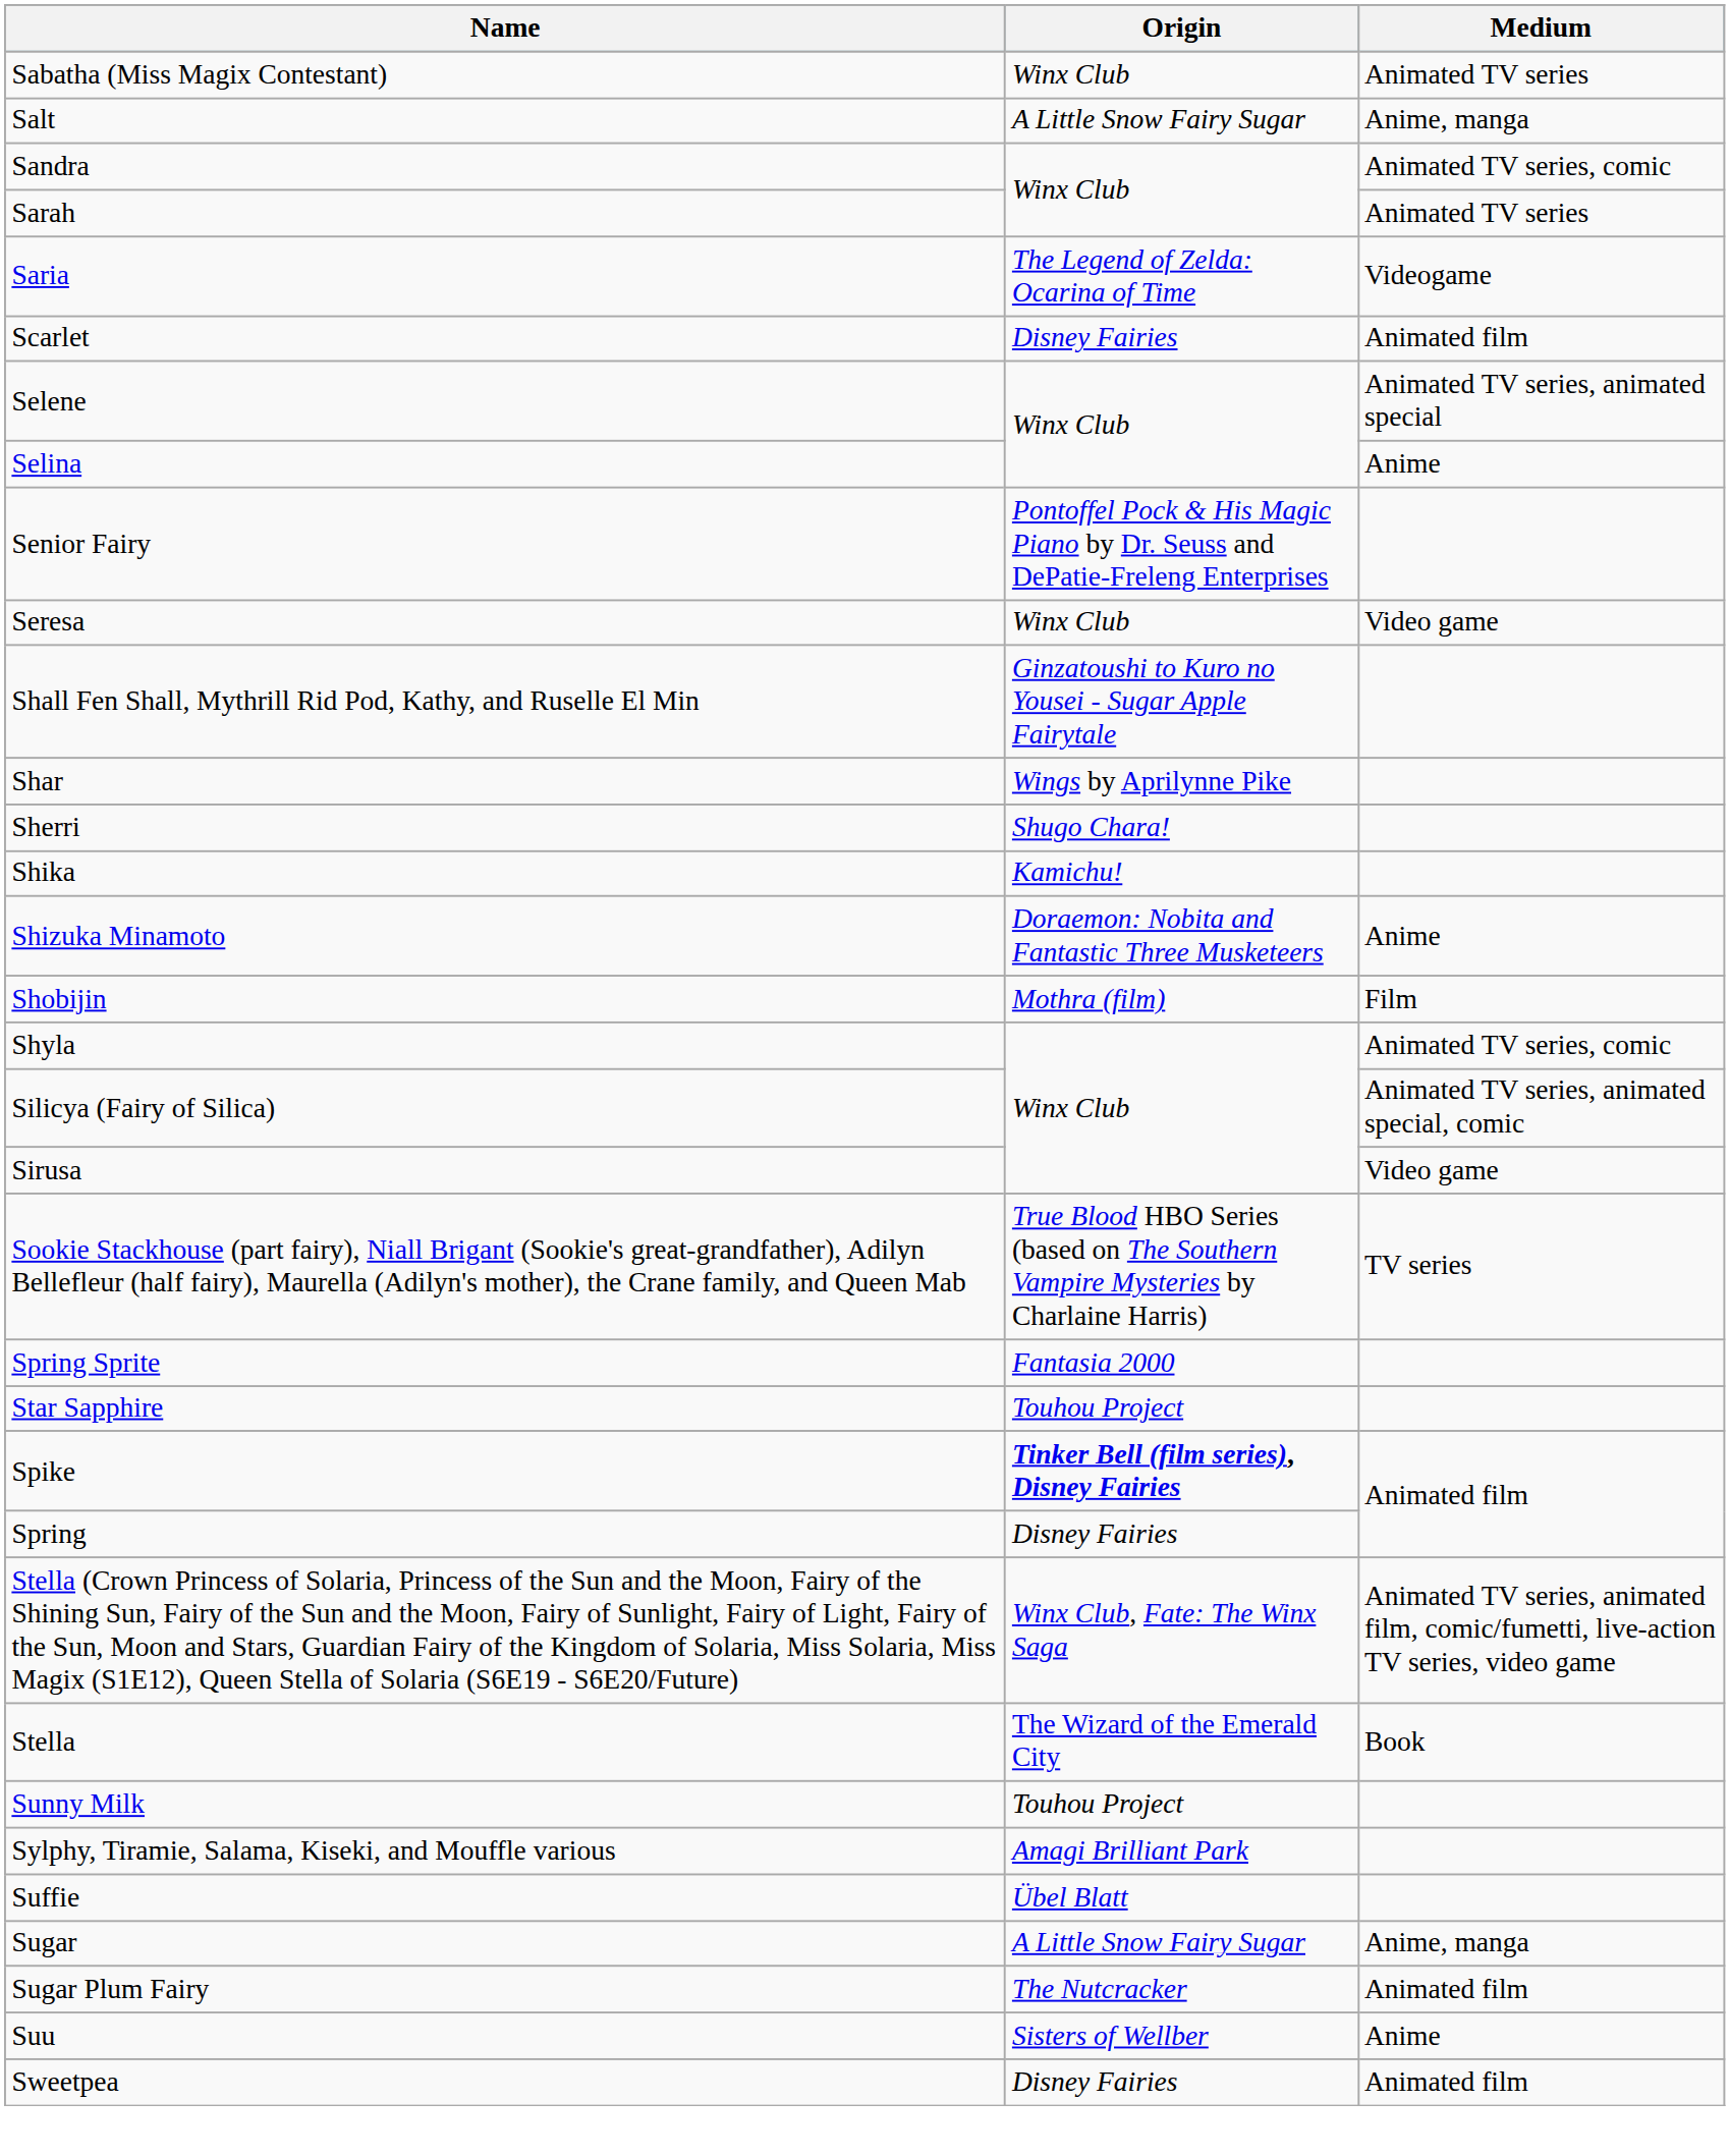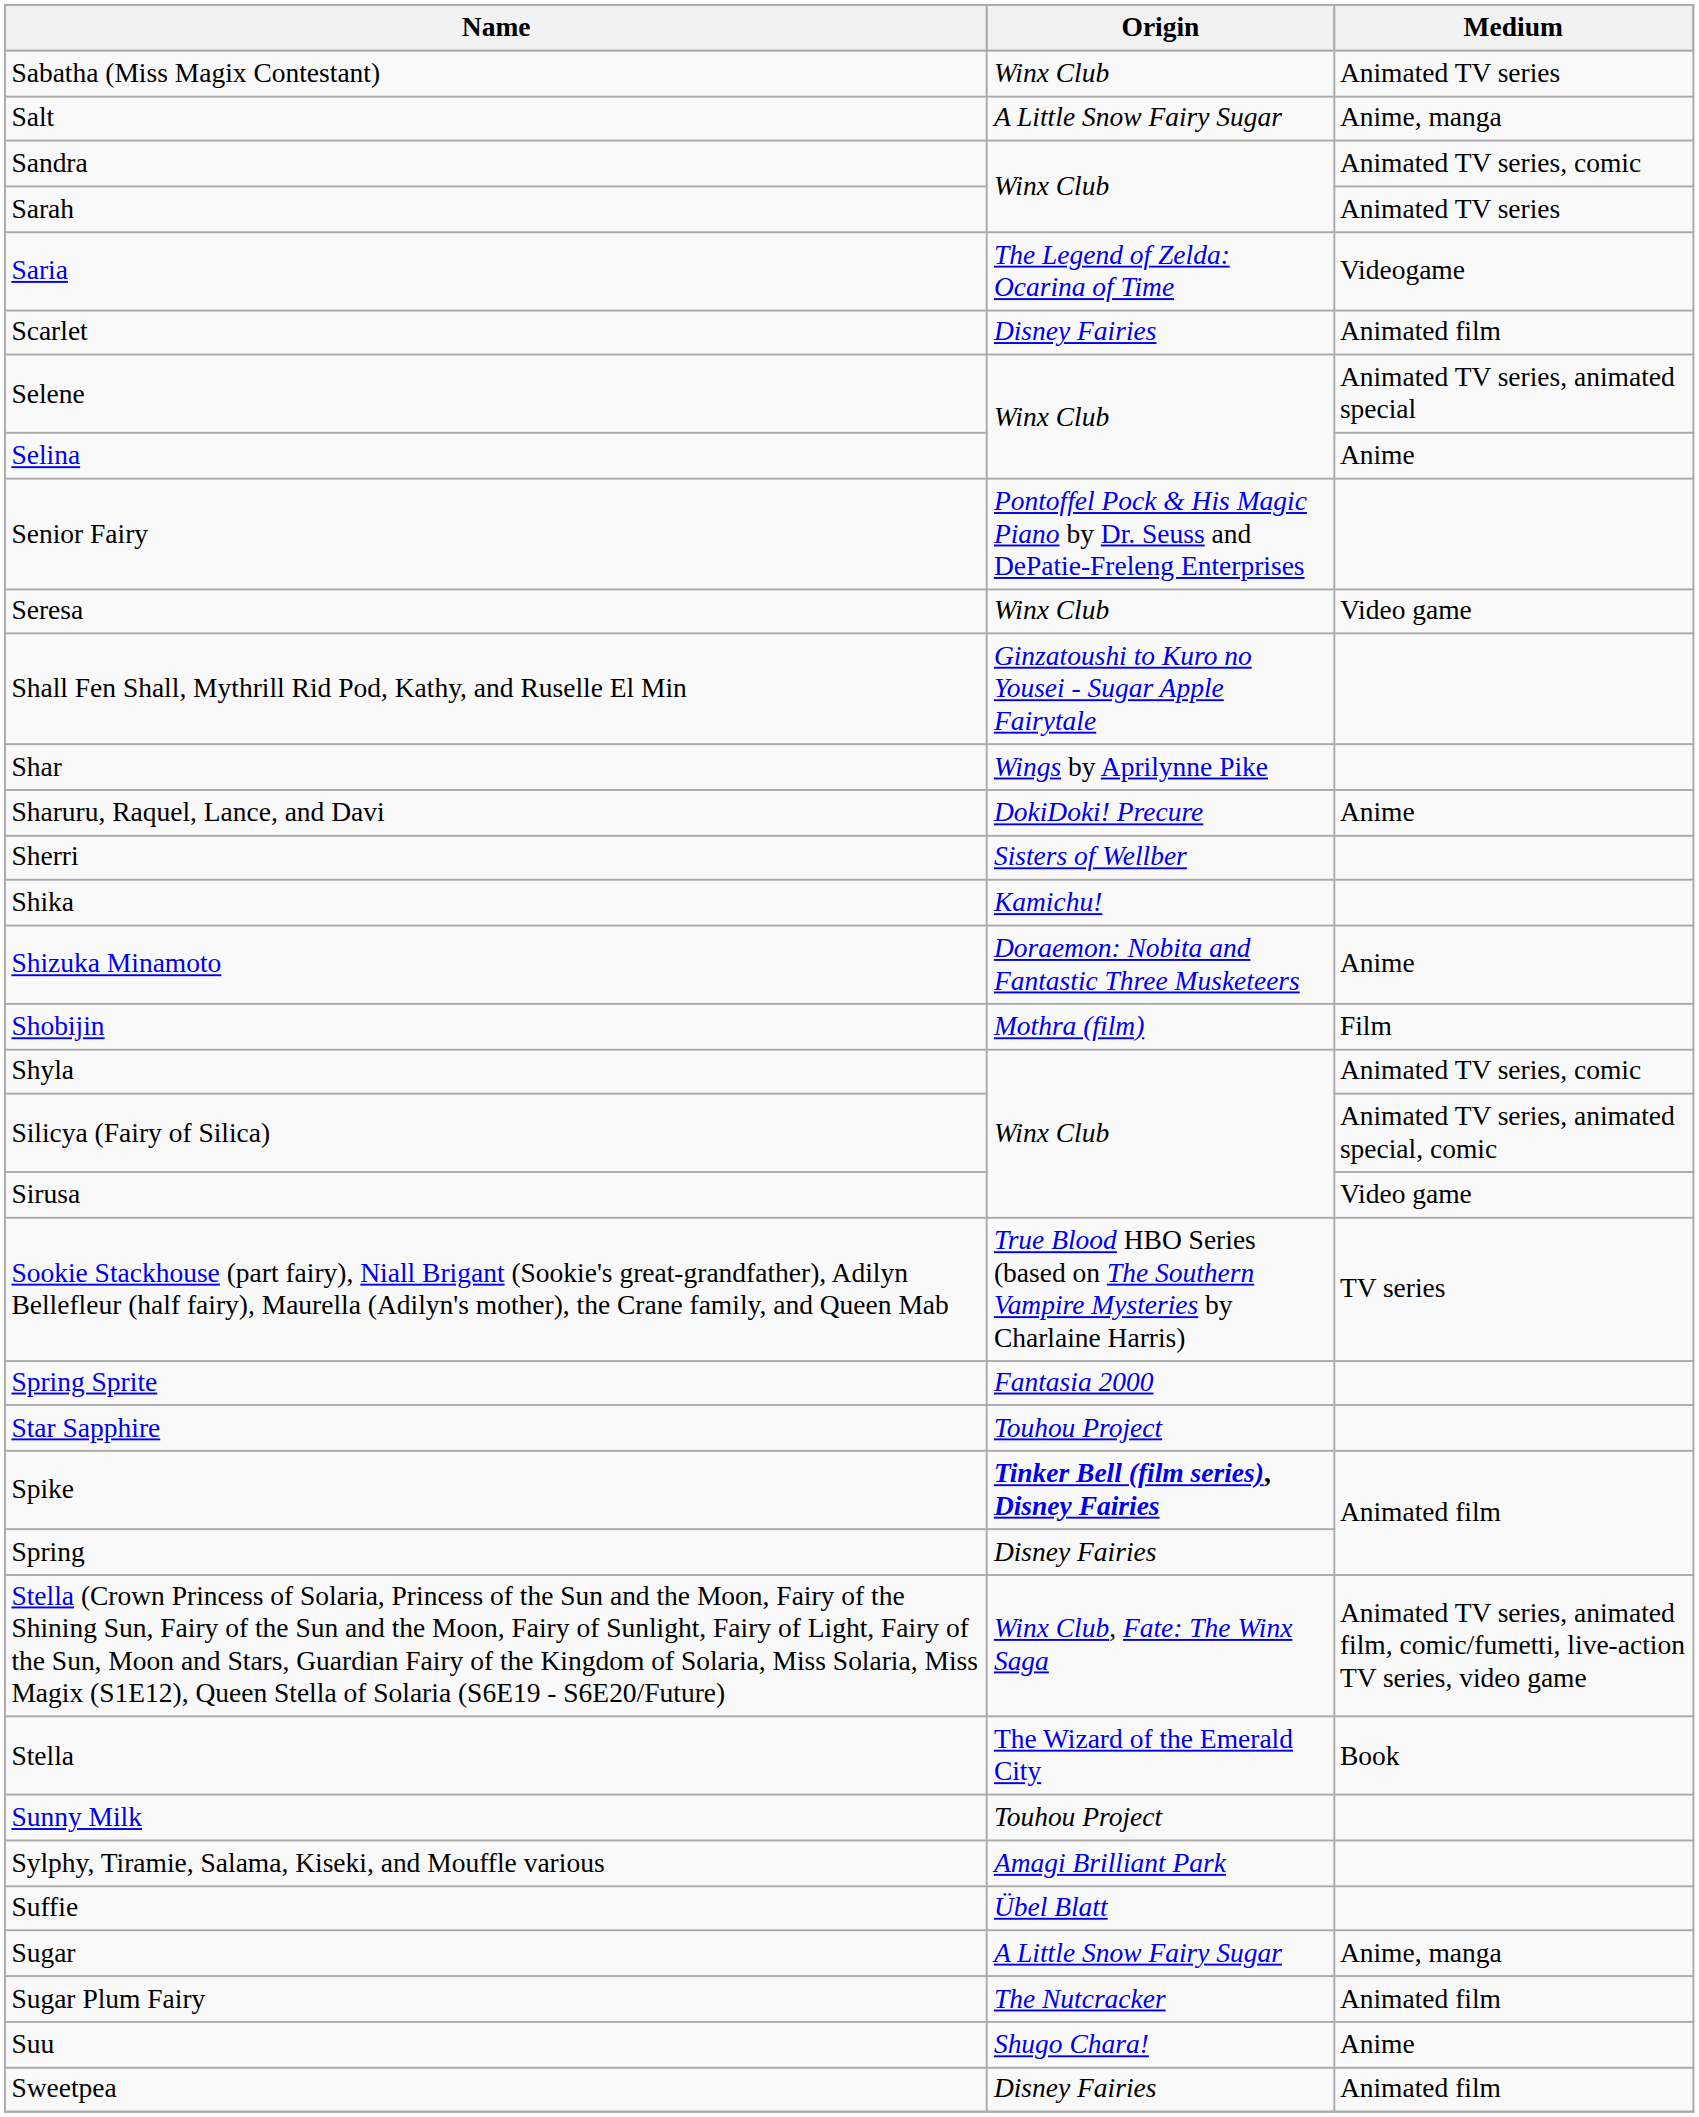 <table class="wikitable sortable" style="width:70%; font-size:90%;">
 <tr style="background:#115a6c;">
 <th>Name</th>
 <th>Origin</th>
 <th>Medium</th>
 </tr>
 <tr>
 <td>Sabatha (Miss Magix Contestant)</td>
 <td><em>Winx Club</em></td>
 <td>Animated TV series</td>
 </tr>
 <tr>
 <td>Salt</td>
 <td><em>A Little Snow Fairy Sugar</em></td>
 <td>Anime, manga</td>
 </tr>
 <tr>
 <td>Sandra</td>
 <td rowspan="2"><em>Winx Club</em></td>
 <td>Animated TV series, comic</td>
 </tr>
 <tr>
 <td>Sarah</td>
 <td>Animated TV series</td>
 </tr>
 <tr>
 <td><a href='#'>Saria</a></td>
 <td><em><a href='#'>The Legend of Zelda: Ocarina of Time</a></em></td>
 <td>Videogame</td>
 </tr>
 <tr>
 <td>Scarlet</td>
 <td><em><a href='#'>Disney Fairies</a></em></td>
 <td>Animated film</td>
 </tr>
 <tr>
 <td>Selene</td>
 <td rowspan="2"><em>Winx Club</em></td>
 <td>Animated TV series, animated special</td>
 </tr>
 <tr>
 <td><a href='#'>Selina</a></td>
 <td>Anime</td>
 </tr>
 <tr>
 <td>Senior Fairy</td>
 <td><em><a href='#'>Pontoffel Pock & His Magic Piano</a></em> by <a href='#'>Dr. Seuss</a> and <a href='#'>DePatie-Freleng Enterprises</a></td>
 <td></td>
 </tr>
 <tr>
 <td>Seresa</td>
 <td><em>Winx Club</em></td>
 <td>Video game</td>
 </tr>
 <tr>
 <td>Shall Fen Shall, Mythrill Rid Pod, Kathy, and Ruselle El Min</td>
 <td><em><a href='#'>Ginzatoushi to Kuro no Yousei - Sugar Apple Fairytale</a></em></td>
 <td></td>
 </tr>
 <tr>
 <td>Shar</td>
 <td><em><a href='#'>Wings</a></em> by <a href='#'>Aprilynne Pike</a></td>
 <td></td>
 </tr>
 <tr>
+<td>Sharuru, Raquel, Lance, and Davi</td>
+<td><em><a href='#'>DokiDoki! Precure</a></em></td>
+<td>Anime</td>
+</tr>
+<tr>
 <td>Sherri</td>
-<td><em><a href='#'>Shugo Chara!</a></em></td>
+<td><em><a href='#'>Sisters of Wellber</a></em></td>
 <td></td>
 </tr>
 <tr>
 <td>Shika</td>
 <td><em><a href='#'>Kamichu!</a></em></td>
 <td></td>
 </tr>
 <tr>
 <td><a href='#'>Shizuka Minamoto</a></td>
 <td><em><a href='#'>Doraemon: Nobita and Fantastic Three Musketeers</a></em></td>
 <td>Anime</td>
 </tr>
 <tr>
 <td><a href='#'>Shobijin</a></td>
 <td><em><a href='#'>Mothra (film)</a></em></td>
 <td>Film</td>
 </tr>
 <tr>
 <td>Shyla</td>
 <td rowspan="3"><em>Winx Club</em></td>
 <td>Animated TV series, comic</td>
 </tr>
 <tr>
 <td>Silicya (Fairy of Silica)</td>
 <td>Animated TV series, animated special, comic</td>
 </tr>
 <tr>
 <td>Sirusa</td>
 <td>Video game</td>
 </tr>
 <tr>
 <td><a href='#'>Sookie Stackhouse</a> (part fairy), <a href='#'>Niall Brigant</a> (Sookie's great-grandfather), Adilyn Bellefleur (half fairy), Maurella (Adilyn's mother), the Crane family, and Queen Mab</td>
 <td><em><a href='#'>True Blood</a></em> HBO Series (based on <em><a href='#'>The Southern Vampire Mysteries</a></em> by Charlaine Harris)</td>
 <td>TV series</td>
 </tr>
 <tr>
 <td><a href='#'>Spring Sprite</a></td>
 <td><em><a href='#'>Fantasia 2000</a></em></td>
 <td></td>
 </tr>
 <tr>
 <td><a href='#'>Star Sapphire</a></td>
 <td><em><a href='#'>Touhou Project</a></em></td>
 <td></td>
 </tr>
 <tr>
 <td>Spike</td>
 <td><strong><em><a href='#'>Tinker Bell (film series)</a></em>, <em><a href='#'>Disney Fairies</a></em></strong></td>
 <td rowspan="2">Animated film</td>
 </tr>
 <tr>
 <td>Spring</td>
 <td><em>Disney Fairies</em></td>
 </tr>
 <tr>
 <td><a href='#'>Stella</a> (Crown Princess of Solaria, Princess of the Sun and the Moon, Fairy of the Shining Sun, Fairy of the Sun and the Moon, Fairy of Sunlight, Fairy of Light, Fairy of the Sun, Moon and Stars, Guardian Fairy of the Kingdom of Solaria, Miss Solaria, Miss Magix (S1E12), Queen Stella of Solaria (S6E19 - S6E20/Future)</td>
 <td><em><a href='#'>Winx Club</a></em>, <em><a href='#'>Fate: The Winx Saga</a></em></td>
 <td>Animated TV series, animated film, comic/fumetti, live-action TV series, video game</td>
 </tr>
 <tr>
 <td>Stella</td>
 <td><a href='#'>The Wizard of the Emerald City</a></td>
 <td>Book</td>
 </tr>
 <tr>
 <td><a href='#'>Sunny Milk</a></td>
 <td><em>Touhou Project</em></td>
 <td></td>
 </tr>
 <tr>
 <td>Sylphy, Tiramie, Salama, Kiseki, and Mouffle various</td>
 <td><em><a href='#'>Amagi Brilliant Park</a></em></td>
 <td></td>
 </tr>
 <tr>
 <td>Suffie</td>
 <td><em><a href='#'>Übel Blatt</a></em></td>
 <td></td>
 </tr>
 <tr>
 <td>Sugar</td>
 <td><em><a href='#'>A Little Snow Fairy Sugar</a></em></td>
 <td>Anime, manga</td>
 </tr>
 <tr>
 <td>Sugar Plum Fairy</td>
 <td><em><a href='#'>The Nutcracker</a></em></td>
 <td>Animated film</td>
 </tr>
 <tr>
 <td>Suu</td>
-<td><em><a href='#'>Sisters of Wellber</a></em></td>
+<td><em><a href='#'>Shugo Chara!</a></em></td>
 <td>Anime</td>
 </tr>
 <tr>
 <td>Sweetpea</td>
 <td><em>Disney Fairies</em></td>
 <td>Animated film</td>
 </tr>
 <tr>
 </tr>
 </table>
